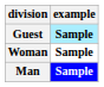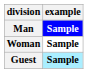 <table class="wikitable" style="text-align:center;">
 <tr>
 <th>division</th>
 <th>example</th>
 </tr>
 <tr>
-<th>Guest</th>
-<td style="background:#aaeeff; color:#000000;"><strong>Sample</strong></td>
+<th>Man</th>
+<td style="background:#0000ff; color:#ffffff;"><strong>Sample</strong></td>
 </tr>
 <tr>
 <th>Woman</th>
 <td style="background:#ffffff; color:#000000;"><strong>Sample</strong></td>
 </tr>
 <tr>
-<th>Man</th>
-<td style="background:#0000ff; color:#ffffff;"><strong>Sample</strong></td>
+<th>Guest</th>
+<td style="background:#aaeeff; color:#000000;"><strong>Sample</strong></td>
 </tr>
 </table>
